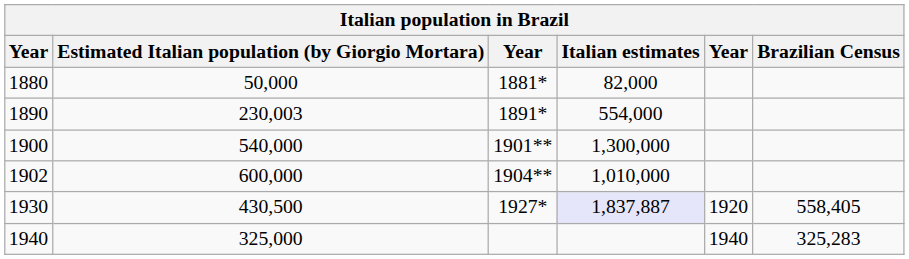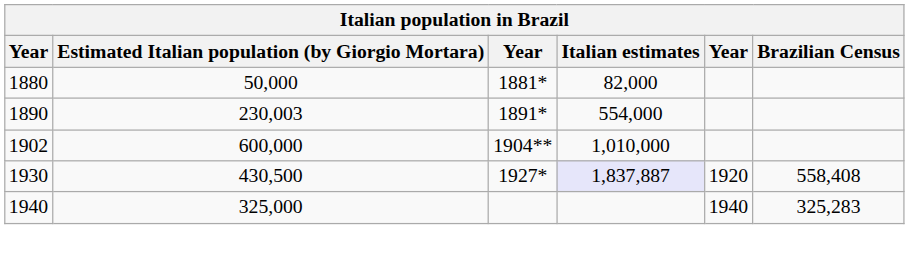 <table class="wikitable" style="text-align:center; margin:auto;">
 <tr>
 <th colspan=6>Italian population in Brazil</th>
 </tr>
 <tr>
 <th>Year</th>
 <th>Estimated Italian population (by Giorgio Mortara)</th>
 <th>Year</th>
 <th>Italian estimates</th>
 <th>Year</th>
 <th>Brazilian Census</th>
 </tr>
 <tr>
 <td>1880</td>
 <td>50,000</td>
 <td>1881*</td>
 <td>82,000</td>
 <td></td>
 <td></td>
 </tr>
 <tr>
 <td>1890</td>
 <td>230,003</td>
 <td>1891*</td>
 <td>554,000</td>
 <td></td>
 <td></td>
 </tr>
 <tr>
-<td>1900</td>
-<td>540,000</td>
-<td>1901**</td>
-<td>1,300,000</td>
-<td></td>
-<td></td>
-</tr>
-<tr>
 <td>1902</td>
 <td>600,000</td>
 <td>1904**</td>
 <td>1,010,000</td>
 <td></td>
 <td></td>
 </tr>
 <tr>
 <td>1930</td>
 <td>430,500</td>
 <td>1927*</td>
 <td style="background: lavender;">1,837,887</td>
 <td>1920</td>
-<td>558,405</td>
+<td>558,408</td>
 </tr>
 <tr>
 <td>1940</td>
 <td>325,000</td>
 <td></td>
 <td></td>
 <td>1940</td>
 <td>325,283</td>
 </tr>
 </table>
